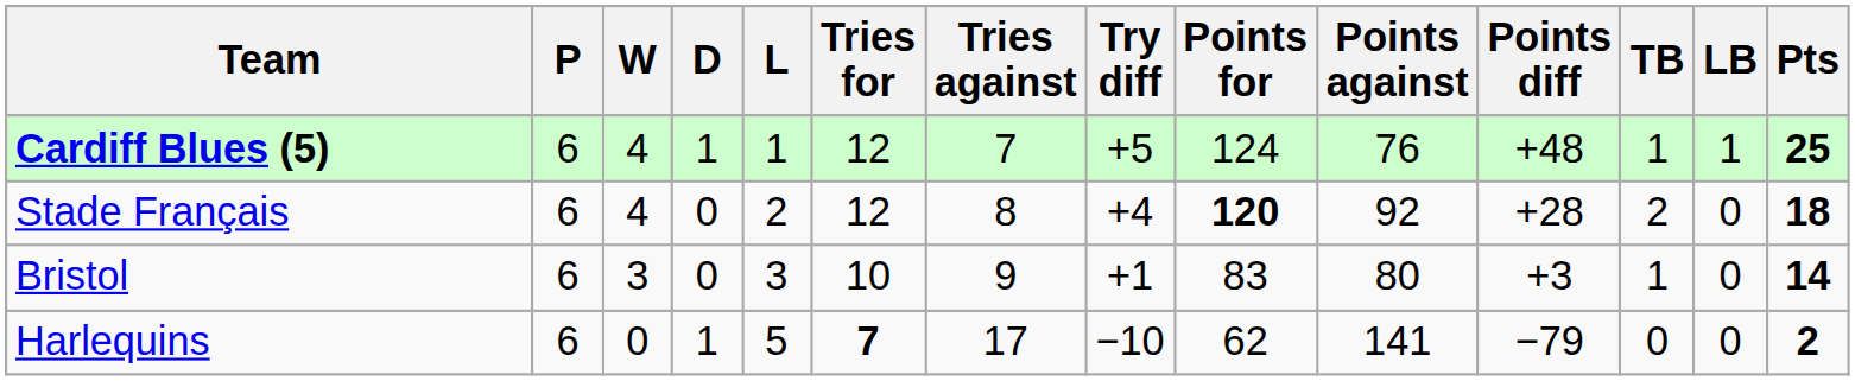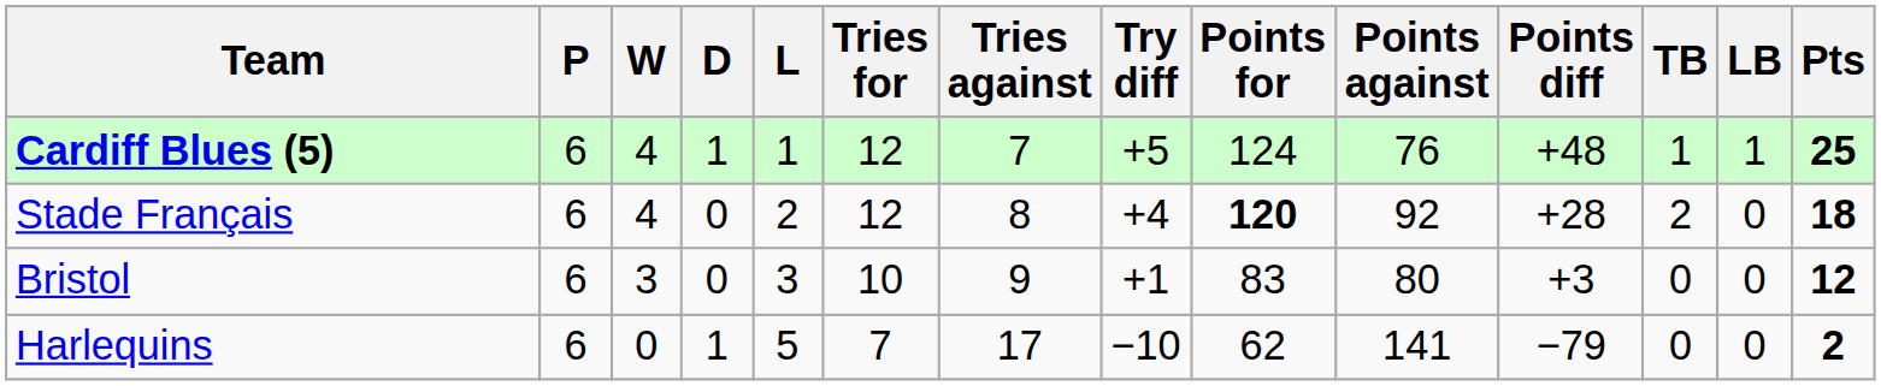 <table class="wikitable" style="text-align:center">
 <tr>
 <th width="200">Team</th>
 <th width="20">P</th>
 <th width="20">W</th>
 <th width="20">D</th>
 <th width="20">L</th>
 <th width="20">Tries for</th>
 <th width="20">Tries against</th>
 <th width="20">Try diff</th>
 <th width="20">Points for</th>
 <th width="20">Points against</th>
 <th width="25">Points diff</th>
 <th width="20">TB</th>
 <th width="20">LB</th>
 <th width="20">Pts</th>
 </tr>
 <tr style="background:#cfc">
 <td align="left"> <strong><a href='#'>Cardiff Blues</a> (5)</strong></td>
 <td>6</td>
 <td>4</td>
 <td>1</td>
 <td>1</td>
 <td>12</td>
 <td>7</td>
 <td>+5</td>
 <td>124</td>
 <td>76</td>
 <td>+48</td>
 <td>1</td>
 <td>1</td>
 <td><strong>25</strong></td>
 </tr>
 <tr>
 <td align="left"> <a href='#'>Stade Français</a></td>
 <td>6</td>
 <td>4</td>
 <td>0</td>
 <td>2</td>
 <td>12</td>
 <td>8</td>
 <td>+4</td>
 <td><strong>120</strong></td>
 <td>92</td>
 <td>+28</td>
 <td>2</td>
 <td>0</td>
 <td><strong>18</strong></td>
 </tr>
 <tr>
 <td align="left"> <a href='#'>Bristol</a></td>
 <td>6</td>
 <td>3</td>
 <td>0</td>
 <td>3</td>
 <td>10</td>
 <td>9</td>
 <td>+1</td>
 <td>83</td>
 <td>80</td>
 <td>+3</td>
-<td>1</td>
 <td>0</td>
-<td><strong>14</strong></td>
+<td>0</td>
+<td><strong>12</strong></td>
 </tr>
 <tr>
 <td align="left"> <a href='#'>Harlequins</a></td>
 <td>6</td>
 <td>0</td>
 <td>1</td>
 <td>5</td>
-<td><strong>7</strong></td>
+<td>7</td>
 <td>17</td>
 <td>−10</td>
 <td>62</td>
 <td>141</td>
 <td>−79</td>
 <td>0</td>
 <td>0</td>
 <td><strong>2</strong></td>
 </tr>
 </table>
